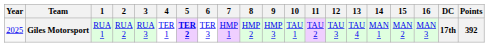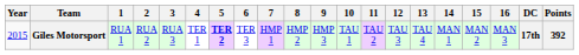 <table class="wikitable" style="text-align:center; font-size:85%">
 <tr>
 <th>Year</th>
 <th>Team</th>
 <th>1</th>
 <th>2</th>
 <th>3</th>
 <th>4</th>
 <th>5</th>
 <th>6</th>
 <th>7</th>
 <th>8</th>
 <th>9</th>
 <th>10</th>
 <th>11</th>
 <th>12</th>
 <th>13</th>
 <th>14</th>
 <th>15</th>
 <th>16</th>
 <th>DC</th>
 <th>Points</th>
 </tr>
 <tr>
-<td><a href='#'>2025</a></td>
+<td><a href='#'>2015</a></td>
 <th nowrap>Giles Motorsport</th>
 <td style="background:#DFFFDF;"><a href='#'>RUA<br>1</a><br></td>
 <td style="background:#DFFFDF;"><a href='#'>RUA<br>2</a><br></td>
 <td style="background:#DFFFDF;"><a href='#'>RUA<br>3</a><br></td>
 <td style="background:#FFFFFF;"><a href='#'>TER<br>1</a><br></td>
 <td style="background:#EFCFFF;"><strong><a href='#'>TER<br>2</a><br></strong></td>
 <td style="background:#FFFFFF;"><a href='#'>TER<br>3</a><br></td>
 <td style="background:#EFCFFF;"><a href='#'>HMP<br>1</a><br></td>
 <td style="background:#DFFFDF;"><a href='#'>HMP<br>2</a><br></td>
 <td style="background:#DFFFDF;"><a href='#'>HMP<br>3</a><br></td>
 <td style="background:#DFFFDF;"><a href='#'>TAU<br>1</a><br></td>
 <td style="background:#EFCFFF;"><a href='#'>TAU<br>2</a><br></td>
 <td style="background:#DFFFDF;"><a href='#'>TAU<br>3</a><br></td>
 <td style="background:#DFFFDF;"><a href='#'>TAU<br>4</a><br></td>
 <td style="background:#DFFFDF;"><a href='#'>MAN<br>1</a><br></td>
 <td style="background:#DFFFDF;"><a href='#'>MAN<br>2</a><br></td>
 <td style="background:#DFFFDF;"><a href='#'>MAN<br>3</a><br></td>
 <th>17th</th>
 <th>392</th>
 </tr>
 </table>
